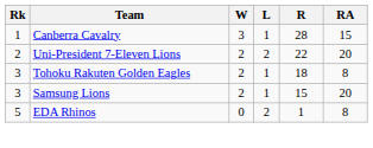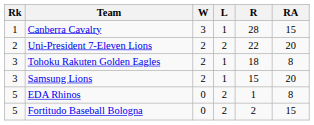 <table class=wikitable style=text-align:center>
 <tr>
 <th width=25>Rk</th>
 <th width=250>Team</th>
 <th width=25>W</th>
 <th width=25>L</th>
 <th width=50>R</th>
 <th width=50>RA</th>
 </tr>
 <tr>
 <td>1</td>
 <td align=left> <a href='#'>Canberra Cavalry</a></td>
 <td>3</td>
 <td>1</td>
 <td>28</td>
 <td>15</td>
 </tr>
 <tr>
 <td>2</td>
 <td align=left> <a href='#'>Uni-President 7-Eleven Lions</a></td>
 <td>2</td>
 <td>2</td>
 <td>22</td>
 <td>20</td>
 </tr>
 <tr>
 <td>3</td>
 <td align=left> <a href='#'>Tohoku Rakuten Golden Eagles</a></td>
 <td>2</td>
 <td>1</td>
 <td>18</td>
 <td>8</td>
 </tr>
 <tr>
 <td>3</td>
 <td align=left> <a href='#'>Samsung Lions</a></td>
 <td>2</td>
 <td>1</td>
 <td>15</td>
 <td>20</td>
 </tr>
 <tr>
 <td>5</td>
 <td align=left> <a href='#'>EDA Rhinos</a></td>
 <td>0</td>
 <td>2</td>
 <td>1</td>
 <td>8</td>
 </tr>
+<tr>
+<td>5</td>
+<td align=left> <a href='#'>Fortitudo Baseball Bologna</a></td>
+<td>0</td>
+<td>2</td>
+<td>2</td>
+<td>15</td>
+</tr>
 </table>
